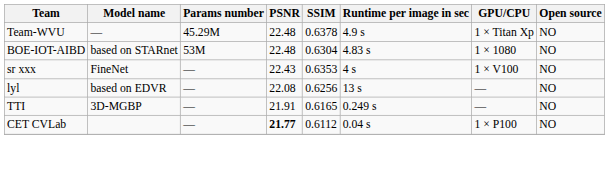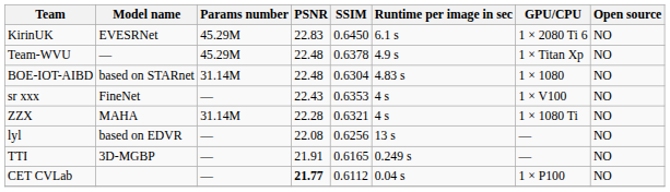 <table class="wikitable">
 <tr>
 <th>Team</th>
 <th>Model name</th>
 <th>Params number</th>
 <th>PSNR</th>
 <th>SSIM</th>
 <th>Runtime per image in sec</th>
 <th>GPU/CPU</th>
 <th>Open source</th>
+</tr>
+<tr>
+<td>KirinUK</td>
+<td>EVESRNet</td>
+<td>45.29M</td>
+<td>22.83</td>
+<td>0.6450</td>
+<td>6.1 s</td>
+<td>1 × 2080 Ti 6</td>
+<td>NO</td>
 </tr>
 <tr>
 <td>Team-WVU</td>
 <td>—</td>
 <td>45.29M</td>
 <td>22.48</td>
 <td>0.6378</td>
 <td>4.9 s</td>
 <td>1 × Titan Xp</td>
 <td>NO</td>
 </tr>
 <tr>
 <td>BOE-IOT-AIBD</td>
 <td>based on STARnet</td>
-<td>53M</td>
+<td>31.14M</td>
 <td>22.48</td>
 <td>0.6304</td>
 <td>4.83 s</td>
 <td>1 × 1080</td>
 <td>NO</td>
 </tr>
 <tr>
 <td>sr xxx</td>
 <td>FineNet</td>
 <td>—</td>
 <td>22.43</td>
 <td>0.6353</td>
 <td>4 s</td>
 <td>1 × V100</td>
+<td>NO</td>
+</tr>
+<tr>
+<td>ZZX</td>
+<td>MAHA</td>
+<td>31.14M</td>
+<td>22.28</td>
+<td>0.6321</td>
+<td>4 s</td>
+<td>1 × 1080 Ti</td>
 <td>NO</td>
 </tr>
 <tr>
 <td>lyl</td>
 <td>based on EDVR</td>
 <td>—</td>
 <td>22.08</td>
 <td>0.6256</td>
 <td>13 s</td>
 <td>—</td>
 <td>NO</td>
 </tr>
 <tr>
 <td>TTI</td>
 <td>3D-MGBP</td>
 <td>—</td>
 <td>21.91</td>
 <td>0.6165</td>
 <td>0.249 s</td>
 <td>—</td>
 <td>NO</td>
 </tr>
 <tr>
 <td>CET CVLab</td>
 <td></td>
 <td>—</td>
 <td><strong>21.77</strong></td>
 <td>0.6112</td>
 <td>0.04 s</td>
 <td>1 × P100</td>
 <td>NO</td>
 </tr>
 <tr>
 </tr>
 </table>
